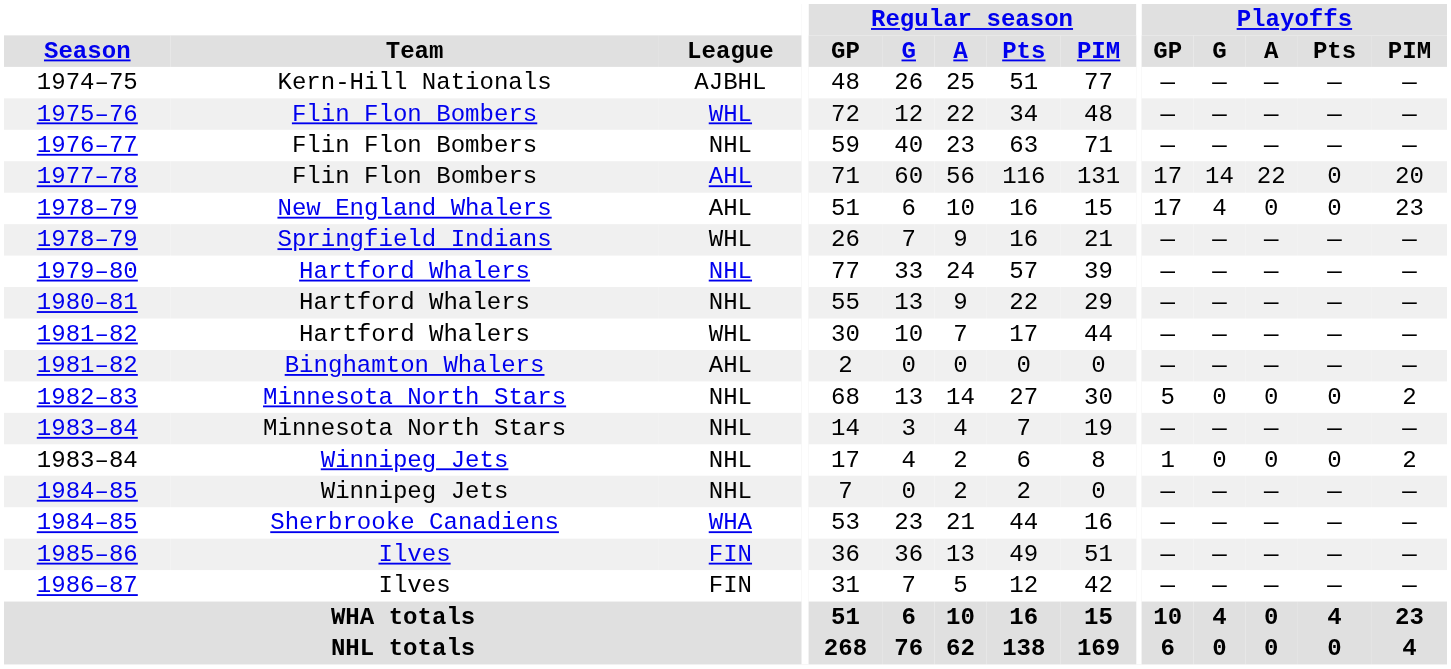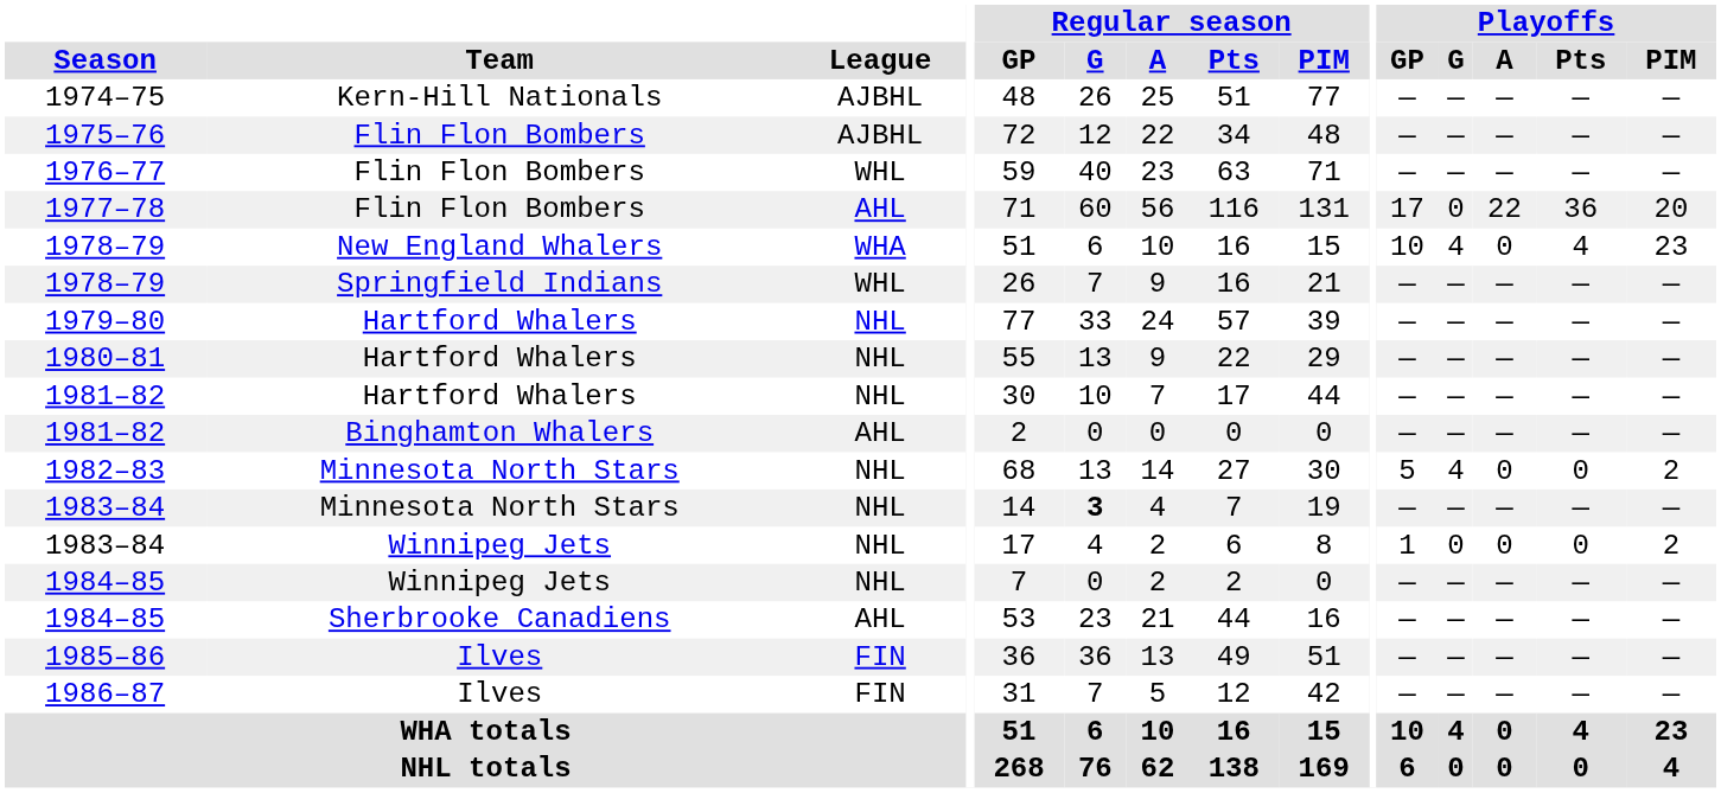 <table border="0" cellpadding="1" cellspacing="0" style="text-align:center; width:60em">
 <tr bgcolor="#e0e0e0">
 <th colspan="3" bgcolor="#ffffff"></th>
 <th rowspan="100" bgcolor="#ffffff"></th>
 <th colspan="5"><a href='#'>Regular season</a></th>
 <th rowspan="100" bgcolor="#ffffff"></th>
 <th colspan="5"><a href='#'>Playoffs</a></th>
 </tr>
 <tr bgcolor="#e0e0e0">
 <th><a href='#'>Season</a></th>
 <th>Team</th>
 <th>League</th>
 <th>GP</th>
 <th><a href='#'>G</a></th>
 <th><a href='#'>A</a></th>
 <th><a href='#'>Pts</a></th>
 <th><a href='#'>PIM</a></th>
 <th>GP</th>
 <th>G</th>
 <th>A</th>
 <th>Pts</th>
 <th>PIM</th>
 </tr>
 <tr>
 <td>1974–75</td>
 <td>Kern-Hill Nationals</td>
 <td>AJBHL</td>
 <td>48</td>
 <td>26</td>
 <td>25</td>
 <td>51</td>
 <td>77</td>
 <td>—</td>
 <td>—</td>
 <td>—</td>
 <td>—</td>
 <td>—</td>
 </tr>
 <tr bgcolor="#f0f0f0">
 <td><a href='#'>1975–76</a></td>
 <td><a href='#'>Flin Flon Bombers</a></td>
-<td><a href='#'>WHL</a></td>
+<td>AJBHL</td>
 <td>72</td>
 <td>12</td>
 <td>22</td>
 <td>34</td>
 <td>48</td>
 <td>—</td>
 <td>—</td>
 <td>—</td>
 <td>—</td>
 <td>—</td>
 </tr>
 <tr>
 <td><a href='#'>1976–77</a></td>
 <td>Flin Flon Bombers</td>
-<td>NHL</td>
+<td>WHL</td>
 <td>59</td>
 <td>40</td>
 <td>23</td>
 <td>63</td>
 <td>71</td>
 <td>—</td>
 <td>—</td>
 <td>—</td>
 <td>—</td>
 <td>—</td>
 </tr>
 <tr bgcolor="#f0f0f0">
 <td><a href='#'>1977–78</a></td>
 <td>Flin Flon Bombers</td>
 <td><a href='#'>AHL</a></td>
 <td>71</td>
 <td>60</td>
 <td>56</td>
 <td>116</td>
 <td>131</td>
 <td>17</td>
-<td>14</td>
+<td>0</td>
 <td>22</td>
-<td>0</td>
+<td>36</td>
 <td>20</td>
 </tr>
 <tr>
 <td><a href='#'>1978–79</a></td>
 <td><a href='#'>New England Whalers</a></td>
-<td>AHL</td>
+<td><a href='#'>WHA</a></td>
 <td>51</td>
 <td>6</td>
 <td>10</td>
 <td>16</td>
 <td>15</td>
-<td>17</td>
+<td>10</td>
 <td>4</td>
 <td>0</td>
-<td>0</td>
+<td>4</td>
 <td>23</td>
 </tr>
 <tr bgcolor="#f0f0f0">
 <td><a href='#'>1978–79</a></td>
 <td><a href='#'>Springfield Indians</a></td>
 <td>WHL</td>
 <td>26</td>
 <td>7</td>
 <td>9</td>
 <td>16</td>
 <td>21</td>
 <td>—</td>
 <td>—</td>
 <td>—</td>
 <td>—</td>
 <td>—</td>
 </tr>
 <tr>
 <td><a href='#'>1979–80</a></td>
 <td><a href='#'>Hartford Whalers</a></td>
 <td><a href='#'>NHL</a></td>
 <td>77</td>
 <td>33</td>
 <td>24</td>
 <td>57</td>
 <td>39</td>
 <td>—</td>
 <td>—</td>
 <td>—</td>
 <td>—</td>
 <td>—</td>
 </tr>
 <tr bgcolor="#f0f0f0">
 <td><a href='#'>1980–81</a></td>
 <td>Hartford Whalers</td>
 <td>NHL</td>
 <td>55</td>
 <td>13</td>
 <td>9</td>
 <td>22</td>
 <td>29</td>
 <td>—</td>
 <td>—</td>
 <td>—</td>
 <td>—</td>
 <td>—</td>
 </tr>
 <tr>
 <td><a href='#'>1981–82</a></td>
 <td>Hartford Whalers</td>
-<td>WHL</td>
+<td>NHL</td>
 <td>30</td>
 <td>10</td>
 <td>7</td>
 <td>17</td>
 <td>44</td>
 <td>—</td>
 <td>—</td>
 <td>—</td>
 <td>—</td>
 <td>—</td>
 </tr>
 <tr bgcolor="#f0f0f0">
 <td><a href='#'>1981–82</a></td>
 <td><a href='#'>Binghamton Whalers</a></td>
 <td>AHL</td>
 <td>2</td>
 <td>0</td>
 <td>0</td>
 <td>0</td>
 <td>0</td>
 <td>—</td>
 <td>—</td>
 <td>—</td>
 <td>—</td>
 <td>—</td>
 </tr>
 <tr>
 <td><a href='#'>1982–83</a></td>
 <td><a href='#'>Minnesota North Stars</a></td>
 <td>NHL</td>
 <td>68</td>
 <td>13</td>
 <td>14</td>
 <td>27</td>
 <td>30</td>
 <td>5</td>
-<td>0</td>
+<td>4</td>
 <td>0</td>
 <td>0</td>
 <td>2</td>
 </tr>
 <tr bgcolor="#f0f0f0">
 <td><a href='#'>1983–84</a></td>
 <td>Minnesota North Stars</td>
 <td>NHL</td>
 <td>14</td>
-<td>3</td>
+<td><strong>3</strong></td>
 <td>4</td>
 <td>7</td>
 <td>19</td>
 <td>—</td>
 <td>—</td>
 <td>—</td>
 <td>—</td>
 <td>—</td>
 </tr>
 <tr>
 <td>1983–84</td>
 <td><a href='#'>Winnipeg Jets</a></td>
 <td>NHL</td>
 <td>17</td>
 <td>4</td>
 <td>2</td>
 <td>6</td>
 <td>8</td>
 <td>1</td>
 <td>0</td>
 <td>0</td>
 <td>0</td>
 <td>2</td>
 </tr>
 <tr bgcolor="#f0f0f0">
 <td><a href='#'>1984–85</a></td>
 <td>Winnipeg Jets</td>
 <td>NHL</td>
 <td>7</td>
 <td>0</td>
 <td>2</td>
 <td>2</td>
 <td>0</td>
 <td>—</td>
 <td>—</td>
 <td>—</td>
 <td>—</td>
 <td>—</td>
 </tr>
 <tr>
 <td><a href='#'>1984–85</a></td>
 <td><a href='#'>Sherbrooke Canadiens</a></td>
-<td><a href='#'>WHA</a></td>
+<td>AHL</td>
 <td>53</td>
 <td>23</td>
 <td>21</td>
 <td>44</td>
 <td>16</td>
 <td>—</td>
 <td>—</td>
 <td>—</td>
 <td>—</td>
 <td>—</td>
 </tr>
 <tr bgcolor="#f0f0f0">
 <td><a href='#'>1985–86</a></td>
 <td><a href='#'>Ilves</a></td>
 <td><a href='#'>FIN</a></td>
 <td>36</td>
 <td>36</td>
 <td>13</td>
 <td>49</td>
 <td>51</td>
 <td>—</td>
 <td>—</td>
 <td>—</td>
 <td>—</td>
 <td>—</td>
 </tr>
 <tr>
 <td><a href='#'>1986–87</a></td>
 <td>Ilves</td>
 <td>FIN</td>
 <td>31</td>
 <td>7</td>
 <td>5</td>
 <td>12</td>
 <td>42</td>
 <td>—</td>
 <td>—</td>
 <td>—</td>
 <td>—</td>
 <td>—</td>
 </tr>
 <tr bgcolor="#e0e0e0">
 <th colspan="3">WHA totals</th>
 <th>51</th>
 <th>6</th>
 <th>10</th>
 <th>16</th>
 <th>15</th>
 <th>10</th>
 <th>4</th>
 <th>0</th>
 <th>4</th>
 <th>23</th>
 </tr>
 <tr bgcolor="#e0e0e0">
 <th colspan="3">NHL totals</th>
 <th>268</th>
 <th>76</th>
 <th>62</th>
 <th>138</th>
 <th>169</th>
 <th>6</th>
 <th>0</th>
 <th>0</th>
 <th>0</th>
 <th>4</th>
 </tr>
 </table>
